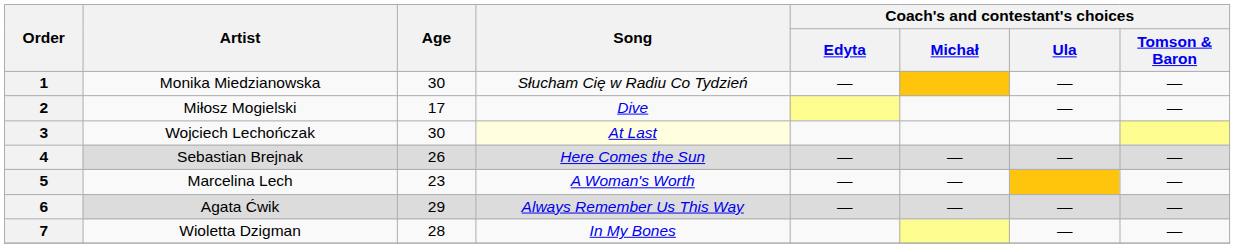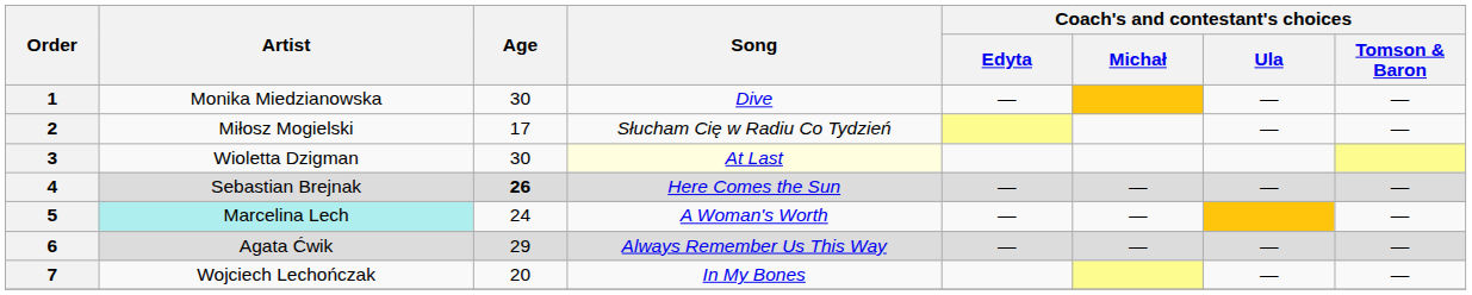 <table class="wikitable" style="text-align:center; width:100%;">
 <tr>
 <th scope="col" rowspan="2" style="width:05%;">Order</th>
 <th scope="col" rowspan="2" style="width:20%;">Artist</th>
 <th scope="col" rowspan="2" style="width:05%;">Age</th>
 <th scope="col" rowspan="2" style="width:20%;">Song</th>
 <th scope="col" colspan="4" style="width:32%;">Coach's and contestant's choices</th>
 </tr>
 <tr>
 <th style="width:07%;"><a href='#'>Edyta</a></th>
 <th style="width:07%;"><a href='#'>Michał</a></th>
 <th style="width:07%;"><a href='#'>Ula</a></th>
 <th style="width:07%;"><a href='#'>Tomson & Baron</a></th>
 </tr>
 <tr>
 <th>1</th>
 <td>Monika Miedzianowska</td>
 <td>30</td>
-<td><em>Słucham Cię w Radiu Co Tydzień</em></td>
+<td><em><a href='#'>Dive</a></em></td>
 <td>—</td>
 <td style="background:#ffc40c;"><strong></strong></td>
 <td>—</td>
 <td>—</td>
 </tr>
 <tr>
 <th>2</th>
 <td>Miłosz Mogielski</td>
 <td>17</td>
-<td><em><a href='#'>Dive</a></em></td>
+<td><em>Słucham Cię w Radiu Co Tydzień</em></td>
 <td style="background:#fdfc8f;"><strong></strong></td>
 <td><strong></strong></td>
 <td>—</td>
 <td>—</td>
 </tr>
 <tr>
 <th>3</th>
-<td>Wojciech Lechończak</td>
+<td>Wioletta Dzigman</td>
 <td>30</td>
 <td style="background: lightyellow;"><em><a href='#'>At Last</a></em></td>
 <td><strong></strong></td>
 <td><strong></strong></td>
 <td><strong></strong></td>
 <td style="background:#fdfc8f;"><strong></strong></td>
 </tr>
 <tr>
 <th>4</th>
 <td style="background:#DCDCDC;">Sebastian Brejnak</td>
-<td style="background:#DCDCDC;">26</td>
+<td style="background:#DCDCDC;"><strong>26</strong></td>
 <td style="background:#DCDCDC;"><em><a href='#'>Here Comes the Sun</a></em></td>
 <td style="background:#DCDCDC;">—</td>
 <td style="background:#DCDCDC;">—</td>
 <td style="background:#DCDCDC;">—</td>
 <td style="background:#DCDCDC;">—</td>
 </tr>
 <tr>
 <th>5</th>
-<td>Marcelina Lech</td>
-<td>23</td>
+<td style="background: paleturquoise;">Marcelina Lech</td>
+<td>24</td>
 <td><em><a href='#'>A Woman's Worth</a></em></td>
 <td>—</td>
 <td>—</td>
 <td style="background:#ffc40c;"><strong></strong></td>
 <td>—</td>
 </tr>
 <tr>
 <th>6</th>
 <td style="background:#DCDCDC;">Agata Ćwik</td>
 <td style="background:#DCDCDC;">29</td>
 <td style="background:#DCDCDC;"><em><a href='#'>Always Remember Us This Way</a></em></td>
 <td style="background:#DCDCDC;">—</td>
 <td style="background:#DCDCDC;">—</td>
 <td style="background:#DCDCDC;">—</td>
 <td style="background:#DCDCDC;">—</td>
 </tr>
 <tr>
 <th>7</th>
-<td>Wioletta Dzigman</td>
-<td>28</td>
+<td>Wojciech Lechończak</td>
+<td>20</td>
 <td><em><a href='#'>In My Bones</a></em></td>
 <td><strong></strong></td>
 <td style="background:#fdfc8f;"><strong></strong></td>
 <td>—</td>
 <td>—</td>
 </tr>
 <tr>
 </tr>
 </table>
